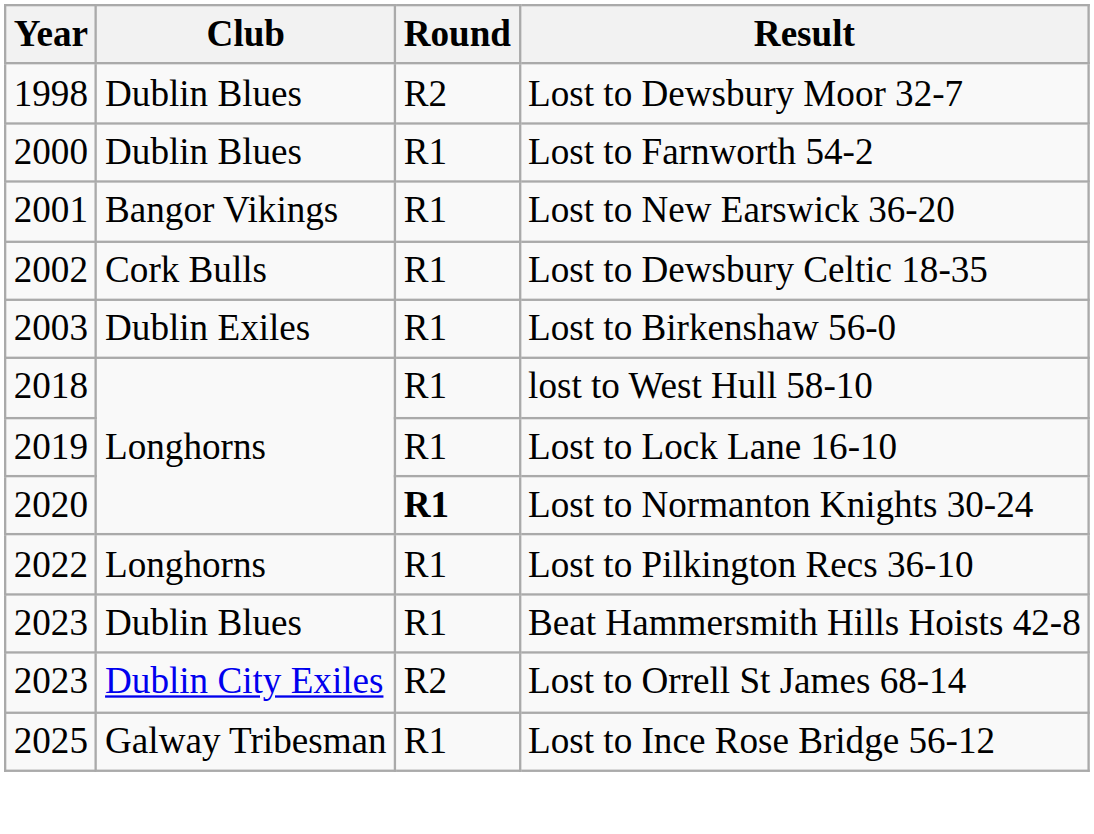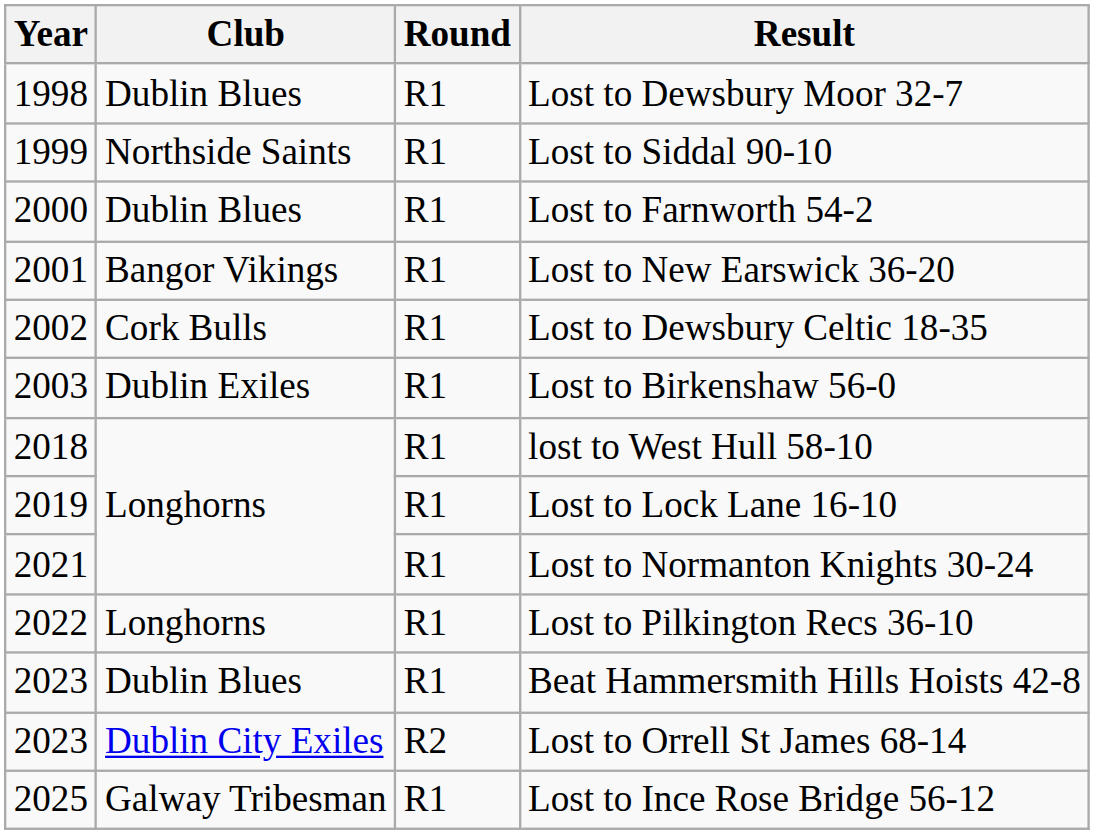 <table class="wikitable">
 <tr>
 <th>Year</th>
 <th>Club</th>
 <th>Round</th>
 <th>Result</th>
 </tr>
 <tr>
 <td>1998</td>
 <td>Dublin Blues</td>
-<td>R2</td>
+<td>R1</td>
 <td>Lost to Dewsbury Moor 32-7</td>
+</tr>
+<tr>
+<td>1999</td>
+<td>Northside Saints</td>
+<td>R1</td>
+<td>Lost to Siddal 90-10</td>
 </tr>
 <tr>
 <td>2000</td>
 <td>Dublin Blues</td>
 <td>R1</td>
 <td>Lost to Farnworth 54-2</td>
 </tr>
 <tr>
 <td>2001</td>
 <td>Bangor Vikings</td>
 <td>R1</td>
 <td>Lost to New Earswick 36-20</td>
 </tr>
 <tr>
 <td>2002</td>
 <td>Cork Bulls</td>
 <td>R1</td>
 <td>Lost to Dewsbury Celtic 18-35</td>
 </tr>
 <tr>
 <td>2003</td>
 <td>Dublin Exiles</td>
 <td>R1</td>
 <td>Lost to Birkenshaw 56-0</td>
 </tr>
 <tr>
 <td>2018</td>
 <td rowspan=3>Longhorns</td>
 <td>R1</td>
 <td>lost to West Hull 58-10</td>
 </tr>
 <tr>
 <td>2019</td>
 <td>R1</td>
 <td>Lost to Lock Lane 16-10</td>
 </tr>
 <tr>
-<td>2020</td>
-<td><strong>R1</strong></td>
+<td>2021</td>
+<td>R1</td>
 <td>Lost to Normanton Knights 30-24</td>
 </tr>
 <tr>
 <td>2022</td>
 <td>Longhorns</td>
 <td>R1</td>
 <td>Lost to Pilkington Recs 36-10</td>
 </tr>
 <tr>
 <td>2023</td>
 <td>Dublin Blues</td>
 <td>R1</td>
 <td>Beat Hammersmith Hills Hoists 42-8</td>
 </tr>
 <tr>
 <td>2023</td>
 <td><a href='#'>Dublin City Exiles</a></td>
 <td>R2</td>
 <td>Lost to Orrell St James 68-14</td>
 </tr>
 <tr>
 <td>2025</td>
 <td>Galway Tribesman</td>
 <td>R1</td>
 <td>Lost to Ince Rose Bridge 56-12</td>
 </tr>
 </table>
